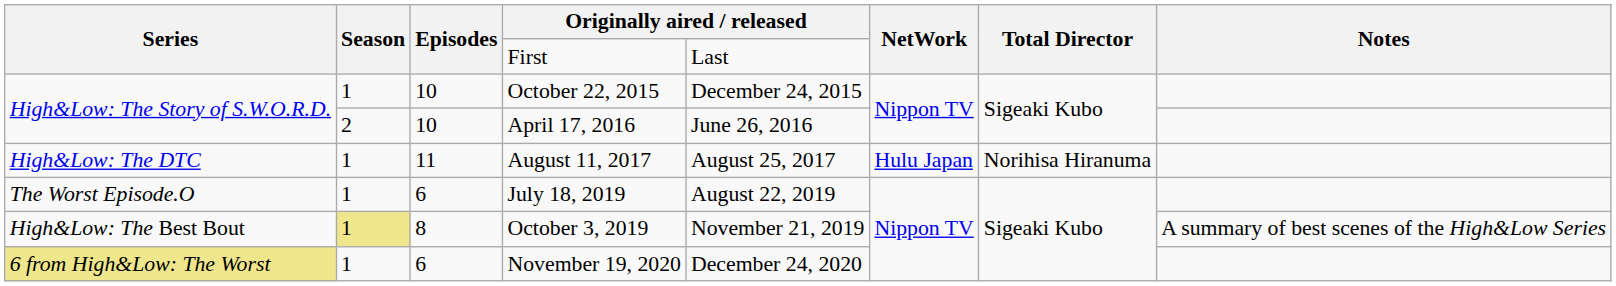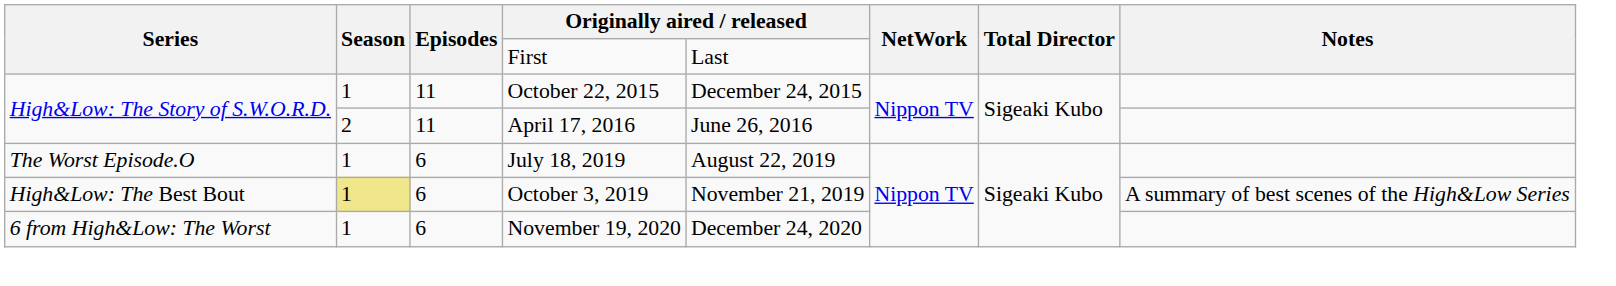 <table class="wikitable">
 <tr>
 <th rowspan="2">Series</th>
 <th rowspan="2">Season</th>
 <th rowspan="2">Episodes</th>
 <th colspan="2">Originally aired / released</th>
 <th rowspan="2">NetWork</th>
 <th rowspan="2">Total Director</th>
 <th rowspan="2">Notes</th>
 </tr>
 <tr>
 <td>First</td>
 <td>Last</td>
 </tr>
 <tr>
 <td rowspan="2"><em><a href='#'>High&Low: The Story of S.W.O.R.D.</a></em></td>
 <td>1</td>
-<td>10</td>
+<td>11</td>
 <td>October 22, 2015</td>
 <td>December 24, 2015</td>
 <td rowspan="2"><a href='#'>Nippon TV</a></td>
 <td rowspan="2">Sigeaki Kubo</td>
 <td></td>
 </tr>
 <tr>
 <td>2</td>
-<td>10</td>
+<td>11</td>
 <td>April 17, 2016</td>
 <td>June 26, 2016</td>
-<td></td>
-</tr>
-<tr>
-<td><em><a href='#'>High&Low: The DTC</a></em></td>
-<td>1</td>
-<td>11</td>
-<td>August 11, 2017</td>
-<td>August 25, 2017</td>
-<td><a href='#'>Hulu Japan</a></td>
-<td>Norihisa Hiranuma</td>
 <td></td>
 </tr>
 <tr>
 <td><em>The Worst Episode.O</em></td>
 <td>1</td>
 <td>6</td>
 <td>July 18, 2019</td>
 <td>August 22, 2019</td>
 <td rowspan="3"><a href='#'>Nippon TV</a></td>
 <td rowspan="3">Sigeaki Kubo</td>
 <td></td>
 </tr>
 <tr>
 <td><em>High&Low: The</em> Best Bout</td>
 <td style="background: khaki;">1</td>
-<td>8</td>
+<td>6</td>
 <td>October 3, 2019</td>
 <td>November 21, 2019</td>
 <td>A summary of best scenes of the <em>High&Low Series</em></td>
 </tr>
 <tr>
-<td style="background: khaki;"><em>6 from High&Low: The Worst </em></td>
+<td><em>6 from High&Low: The Worst </em></td>
 <td>1</td>
 <td>6</td>
 <td>November 19, 2020</td>
 <td>December 24, 2020</td>
 <td></td>
 </tr>
 </table>
